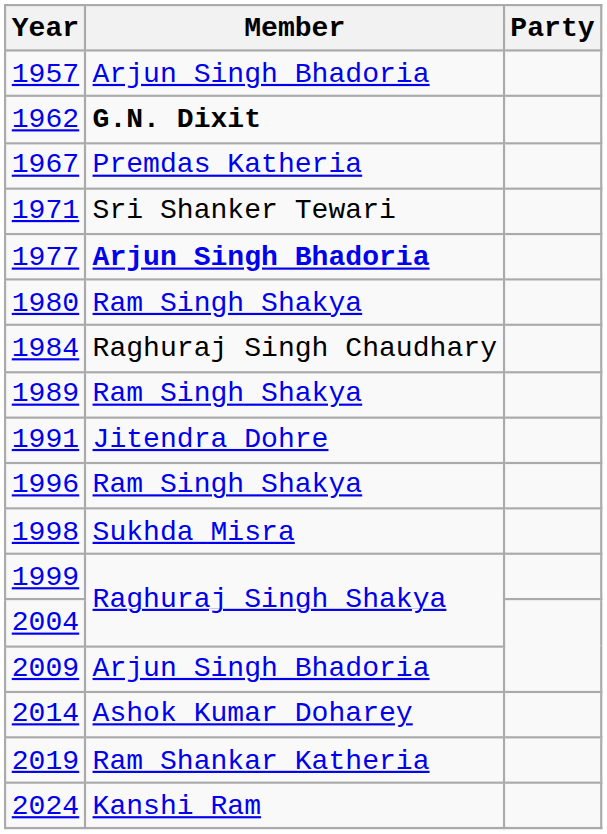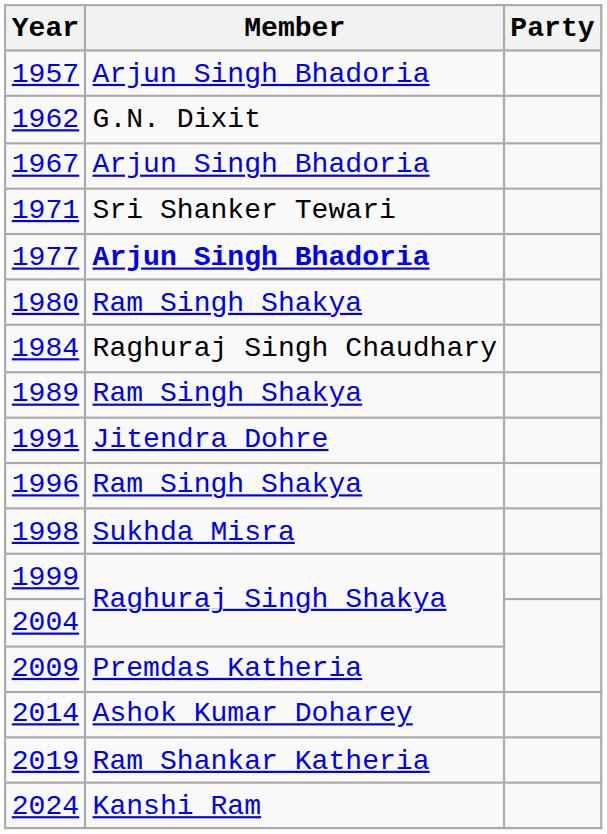 <table class="wikitable sortable">
 <tr>
 <th>Year</th>
 <th>Member</th>
 <th colspan="2">Party</th>
 </tr>
 <tr>
 <td><a href='#'>1957</a></td>
 <td><a href='#'>Arjun Singh Bhadoria</a></td>
 <td></td>
 </tr>
 <tr>
 <td><a href='#'>1962</a></td>
-<td><strong>G.N. Dixit</strong></td>
+<td>G.N. Dixit</td>
 <td></td>
 </tr>
 <tr>
 <td><a href='#'>1967</a></td>
-<td><a href='#'>Premdas Katheria</a></td>
+<td><a href='#'>Arjun Singh Bhadoria</a></td>
 <td></td>
 </tr>
 <tr>
 <td><a href='#'>1971</a></td>
 <td>Sri Shanker Tewari</td>
 <td></td>
 </tr>
 <tr>
 <td><a href='#'>1977</a></td>
 <td><strong><a href='#'>Arjun Singh Bhadoria</a></strong></td>
 <td></td>
 </tr>
 <tr>
 <td><a href='#'>1980</a></td>
 <td><a href='#'>Ram Singh Shakya</a></td>
 <td></td>
 </tr>
 <tr>
 <td><a href='#'>1984</a></td>
 <td>Raghuraj Singh Chaudhary</td>
 <td></td>
 </tr>
 <tr>
 <td><a href='#'>1989</a></td>
 <td><a href='#'>Ram Singh Shakya</a></td>
 <td></td>
 </tr>
 <tr>
 <td><a href='#'>1991</a></td>
 <td><a href='#'>Jitendra Dohre</a></td>
 <td></td>
 </tr>
 <tr>
 <td><a href='#'>1996</a></td>
 <td><a href='#'>Ram Singh Shakya</a></td>
 <td></td>
 </tr>
 <tr>
 <td><a href='#'>1998</a></td>
 <td><a href='#'>Sukhda Misra</a></td>
 <td></td>
 </tr>
 <tr>
 <td><a href='#'>1999</a></td>
 <td rowspan="2"><a href='#'>Raghuraj Singh Shakya</a></td>
 <td></td>
 </tr>
 <tr>
 <td><a href='#'>2004</a></td>
 </tr>
 <tr>
 <td><a href='#'>2009</a></td>
-<td><a href='#'>Arjun Singh Bhadoria</a></td>
+<td><a href='#'>Premdas Katheria</a></td>
 </tr>
 <tr>
 <td><a href='#'>2014</a></td>
 <td><a href='#'>Ashok Kumar Doharey</a></td>
 <td></td>
 </tr>
 <tr>
 <td><a href='#'>2019</a></td>
 <td><a href='#'>Ram Shankar Katheria</a></td>
 </tr>
 <tr>
 <td><a href='#'>2024</a></td>
 <td><a href='#'>Kanshi Ram</a></td>
 <td></td>
 </tr>
 <tr>
 </tr>
 </table>
